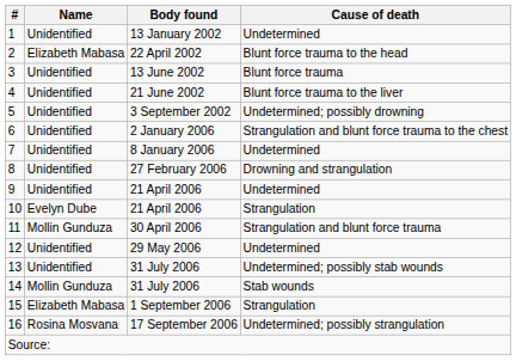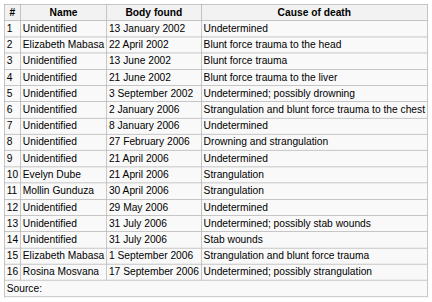 <table class="wikitable">
 <tr>
 <th>#</th>
 <th>Name</th>
 <th>Body found</th>
 <th>Cause of death</th>
 </tr>
 <tr>
 <td>1</td>
 <td>Unidentified</td>
 <td>13 January 2002</td>
 <td>Undetermined</td>
 </tr>
 <tr>
 <td>2</td>
 <td>Elizabeth Mabasa</td>
 <td>22 April 2002</td>
 <td>Blunt force trauma to the head</td>
 </tr>
 <tr>
 <td>3</td>
 <td>Unidentified</td>
 <td>13 June 2002</td>
 <td>Blunt force trauma</td>
 </tr>
 <tr>
 <td>4</td>
 <td>Unidentified</td>
 <td>21 June 2002</td>
 <td>Blunt force trauma to the liver</td>
 </tr>
 <tr>
 <td>5</td>
 <td>Unidentified</td>
 <td>3 September 2002</td>
 <td>Undetermined; possibly drowning</td>
 </tr>
 <tr>
 <td>6</td>
 <td>Unidentified</td>
 <td>2 January 2006</td>
 <td>Strangulation and blunt force trauma to the chest</td>
 </tr>
 <tr>
 <td>7</td>
 <td>Unidentified</td>
 <td>8 January 2006</td>
 <td>Undetermined</td>
 </tr>
 <tr>
 <td>8</td>
 <td>Unidentified</td>
 <td>27 February 2006</td>
 <td>Drowning and strangulation</td>
 </tr>
 <tr>
 <td>9</td>
 <td>Unidentified</td>
 <td>21 April 2006</td>
 <td>Undetermined</td>
 </tr>
 <tr>
 <td>10</td>
 <td>Evelyn Dube</td>
 <td>21 April 2006</td>
 <td>Strangulation</td>
 </tr>
 <tr>
 <td>11</td>
 <td>Mollin Gunduza</td>
 <td>30 April 2006</td>
-<td>Strangulation and blunt force trauma</td>
+<td>Strangulation</td>
 </tr>
 <tr>
 <td>12</td>
 <td>Unidentified</td>
 <td>29 May 2006</td>
 <td>Undetermined</td>
 </tr>
 <tr>
 <td>13</td>
 <td>Unidentified</td>
 <td>31 July 2006</td>
 <td>Undetermined; possibly stab wounds</td>
 </tr>
 <tr>
 <td>14</td>
-<td>Mollin Gunduza</td>
+<td>Unidentified</td>
 <td>31 July 2006</td>
 <td>Stab wounds</td>
 </tr>
 <tr>
 <td>15</td>
 <td>Elizabeth Mabasa</td>
 <td>1 September 2006</td>
-<td>Strangulation</td>
+<td>Strangulation and blunt force trauma</td>
 </tr>
 <tr>
 <td>16</td>
 <td>Rosina Mosvana</td>
 <td>17 September 2006</td>
 <td>Undetermined; possibly strangulation</td>
 </tr>
 <tr>
 <td colspan="4">Source:</td>
 </tr>
 </table>
